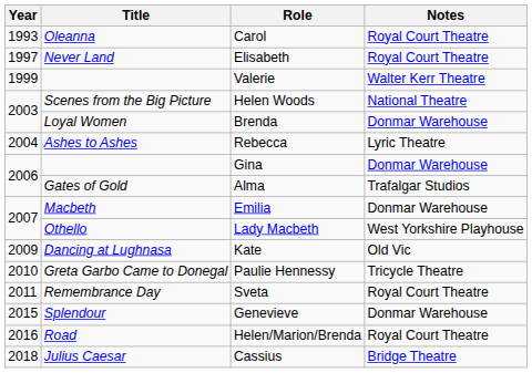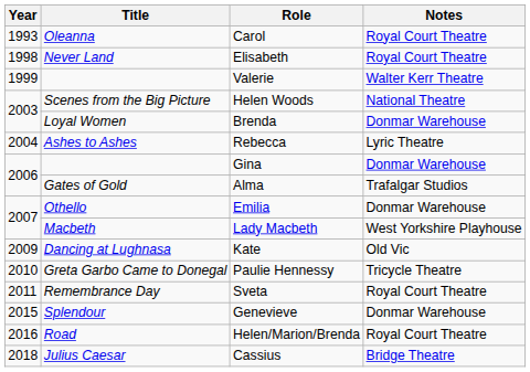 <table class="wikitable sortable">
 <tr>
 <th>Year</th>
 <th>Title</th>
 <th>Role</th>
 <th class="unsortable">Notes</th>
 </tr>
 <tr>
 <td>1993</td>
 <td><em><a href='#'>Oleanna</a></em></td>
 <td>Carol</td>
 <td><a href='#'>Royal Court Theatre</a></td>
 </tr>
 <tr>
-<td>1997</td>
+<td>1998</td>
 <td><em><a href='#'>Never Land</a></em></td>
 <td>Elisabeth</td>
 <td><a href='#'>Royal Court Theatre</a></td>
 </tr>
 <tr>
 <td>1999</td>
 <td><em></em></td>
 <td>Valerie</td>
 <td><a href='#'>Walter Kerr Theatre</a></td>
 </tr>
 <tr>
 <td rowspan="2">2003</td>
 <td><em>Scenes from the Big Picture</em></td>
 <td>Helen Woods</td>
 <td><a href='#'>National Theatre</a></td>
 </tr>
 <tr>
 <td><em>Loyal Women</em></td>
 <td>Brenda</td>
 <td><a href='#'>Donmar Warehouse</a></td>
 </tr>
 <tr>
 <td>2004</td>
 <td><em><a href='#'>Ashes to Ashes</a></em></td>
 <td>Rebecca</td>
 <td>Lyric Theatre</td>
 </tr>
 <tr>
 <td rowspan="2">2006</td>
 <td><em></em></td>
 <td>Gina</td>
 <td><a href='#'>Donmar Warehouse</a></td>
 </tr>
 <tr>
 <td><em>Gates of Gold</em></td>
 <td>Alma</td>
 <td>Trafalgar Studios</td>
 </tr>
 <tr>
 <td rowspan="2">2007</td>
-<td><em><a href='#'>Macbeth</a></em></td>
+<td><em><a href='#'>Othello</a></em></td>
 <td><a href='#'>Emilia</a></td>
 <td>Donmar Warehouse</td>
 </tr>
 <tr>
-<td><em><a href='#'>Othello</a></em></td>
+<td><em><a href='#'>Macbeth</a></em></td>
 <td><a href='#'>Lady Macbeth</a></td>
 <td>West Yorkshire Playhouse</td>
 </tr>
 <tr>
 <td>2009</td>
 <td><em><a href='#'>Dancing at Lughnasa</a></em></td>
 <td>Kate</td>
 <td>Old Vic</td>
 </tr>
 <tr>
 <td>2010</td>
 <td><em>Greta Garbo Came to Donegal</em></td>
 <td>Paulie Hennessy</td>
 <td>Tricycle Theatre</td>
 </tr>
 <tr>
 <td>2011</td>
 <td><em>Remembrance Day</em></td>
 <td>Sveta</td>
 <td>Royal Court Theatre</td>
 </tr>
 <tr>
 <td>2015</td>
 <td><em><a href='#'>Splendour</a></em></td>
 <td>Genevieve</td>
 <td>Donmar Warehouse</td>
 </tr>
 <tr>
 <td>2016</td>
 <td><em><a href='#'>Road</a></em></td>
 <td>Helen/Marion/Brenda</td>
 <td>Royal Court Theatre</td>
 </tr>
 <tr>
 <td>2018</td>
 <td><em><a href='#'>Julius Caesar</a></em></td>
 <td>Cassius</td>
 <td><a href='#'>Bridge Theatre</a></td>
 </tr>
 </table>
